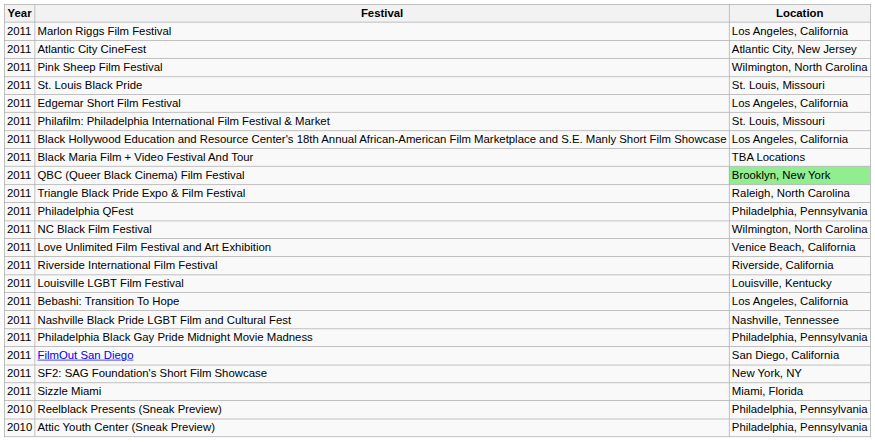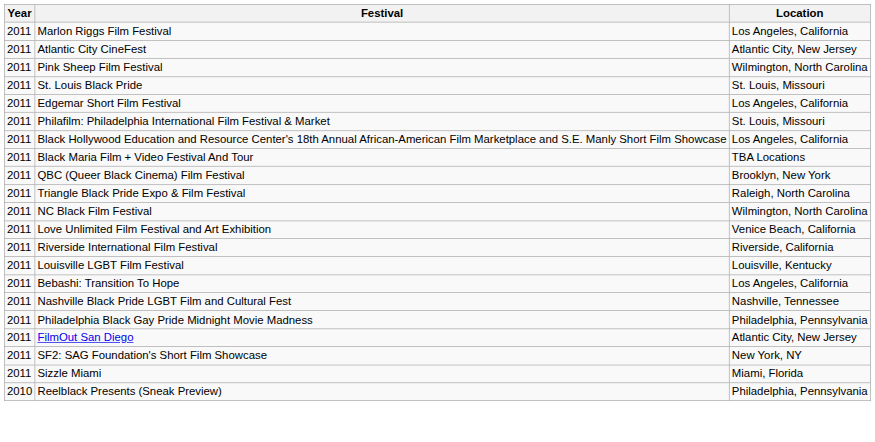 <table class="wikitable">
 <tr>
 <th>Year</th>
 <th>Festival</th>
 <th>Location</th>
 </tr>
 <tr>
 <td>2011</td>
 <td>Marlon Riggs Film Festival</td>
 <td>Los Angeles, California</td>
 </tr>
 <tr>
 <td>2011</td>
 <td>Atlantic City CineFest</td>
 <td>Atlantic City, New Jersey</td>
 </tr>
 <tr>
 <td>2011</td>
 <td>Pink Sheep Film Festival</td>
 <td>Wilmington, North Carolina</td>
 </tr>
 <tr>
 <td>2011</td>
 <td>St. Louis Black Pride</td>
 <td>St. Louis, Missouri</td>
 </tr>
 <tr>
 <td>2011</td>
 <td>Edgemar Short Film Festival</td>
 <td>Los Angeles, California</td>
 </tr>
 <tr>
 <td>2011</td>
 <td>Philafilm: Philadelphia International Film Festival & Market</td>
 <td>St. Louis, Missouri</td>
 </tr>
 <tr>
 <td>2011</td>
 <td>Black Hollywood Education and Resource Center's 18th Annual African-American Film Marketplace and S.E. Manly Short Film Showcase</td>
 <td>Los Angeles, California</td>
 </tr>
 <tr>
 <td>2011</td>
 <td>Black Maria Film + Video Festival And Tour</td>
 <td>TBA Locations</td>
 </tr>
 <tr>
 <td>2011</td>
 <td>QBC (Queer Black Cinema) Film Festival</td>
-<td style="background: lightgreen;">Brooklyn, New York</td>
+<td>Brooklyn, New York</td>
 </tr>
 <tr>
 <td>2011</td>
 <td>Triangle Black Pride Expo & Film Festival</td>
 <td>Raleigh, North Carolina</td>
-</tr>
-<tr>
-<td>2011</td>
-<td>Philadelphia QFest</td>
-<td>Philadelphia, Pennsylvania</td>
 </tr>
 <tr>
 <td>2011</td>
 <td>NC Black Film Festival</td>
 <td>Wilmington, North Carolina</td>
 </tr>
 <tr>
 <td>2011</td>
 <td>Love Unlimited Film Festival and Art Exhibition</td>
 <td>Venice Beach, California</td>
 </tr>
 <tr>
 <td>2011</td>
 <td>Riverside International Film Festival</td>
 <td>Riverside, California</td>
 </tr>
 <tr>
 <td>2011</td>
 <td>Louisville LGBT Film Festival</td>
 <td>Louisville, Kentucky</td>
 </tr>
 <tr>
 <td>2011</td>
 <td>Bebashi: Transition To Hope</td>
 <td>Los Angeles, California</td>
 </tr>
 <tr>
 <td>2011</td>
 <td>Nashville Black Pride LGBT Film and Cultural Fest</td>
 <td>Nashville, Tennessee</td>
 </tr>
 <tr>
 <td>2011</td>
 <td>Philadelphia Black Gay Pride Midnight Movie Madness</td>
 <td>Philadelphia, Pennsylvania</td>
 </tr>
 <tr>
 <td>2011</td>
 <td><a href='#'>FilmOut San Diego</a></td>
-<td>San Diego, California</td>
+<td>Atlantic City, New Jersey</td>
 </tr>
 <tr>
 <td>2011</td>
 <td>SF2: SAG Foundation's Short Film Showcase</td>
 <td>New York, NY</td>
 </tr>
 <tr>
 <td>2011</td>
 <td>Sizzle Miami</td>
 <td>Miami, Florida</td>
 </tr>
 <tr>
 <td>2010</td>
 <td>Reelblack Presents (Sneak Preview)</td>
 <td>Philadelphia, Pennsylvania</td>
 </tr>
-<tr>
-<td>2010</td>
-<td>Attic Youth Center (Sneak Preview)</td>
-<td>Philadelphia, Pennsylvania</td>
-</tr>
 </table>
